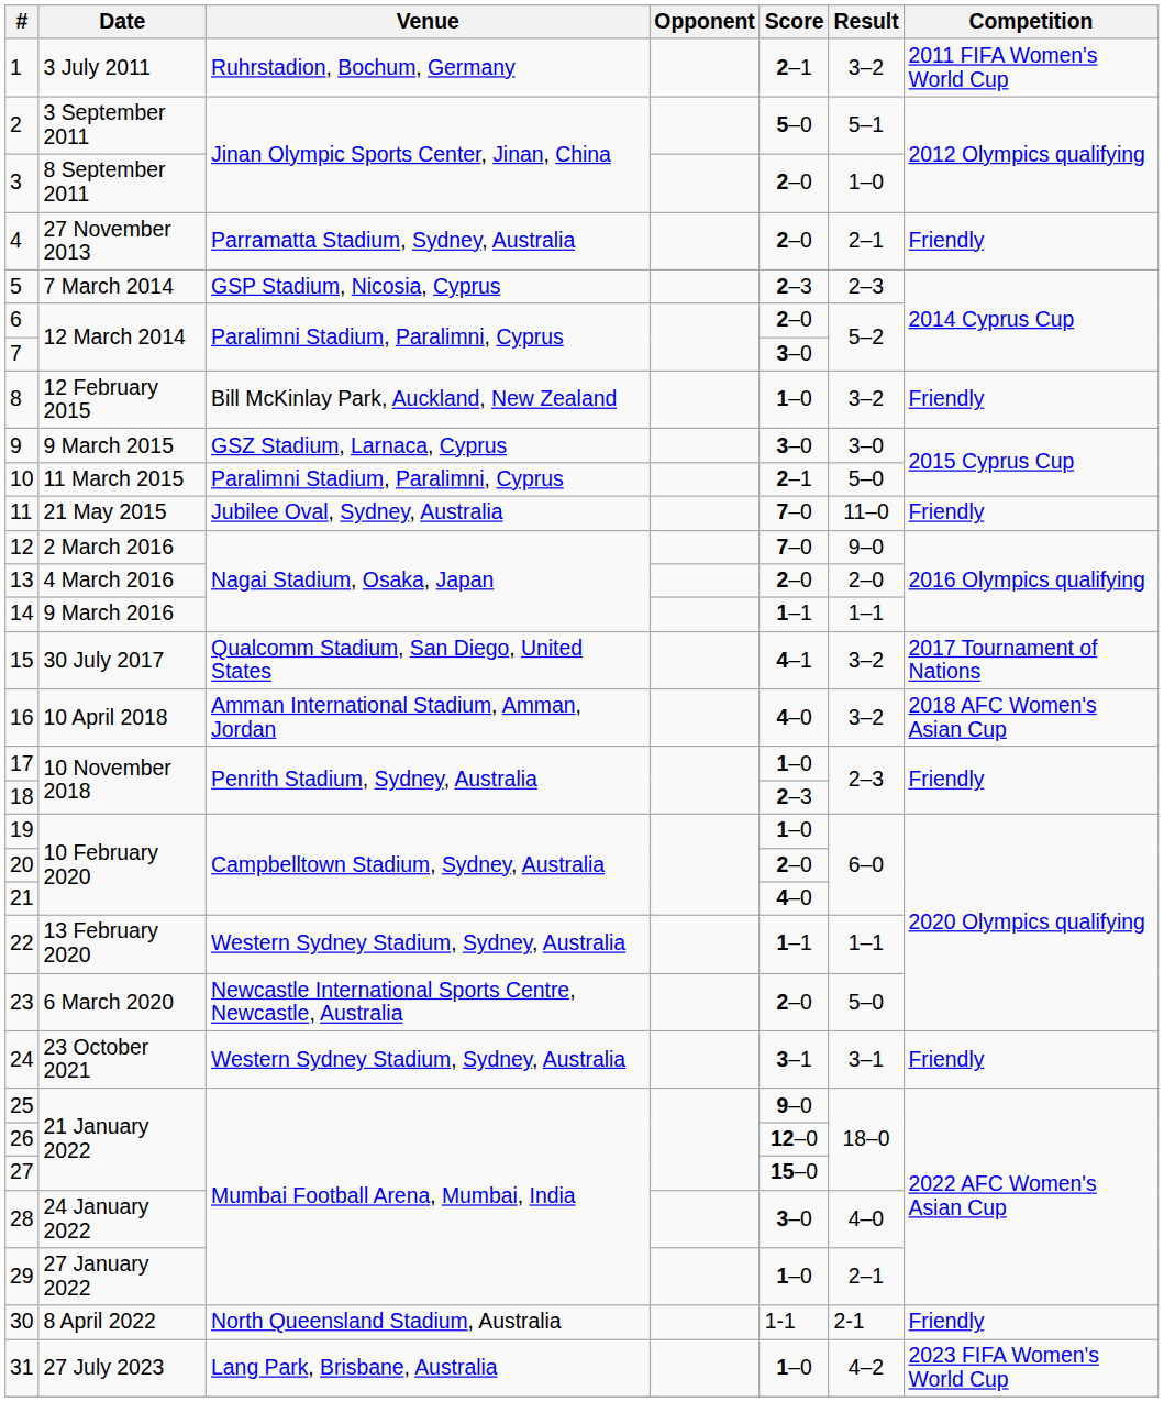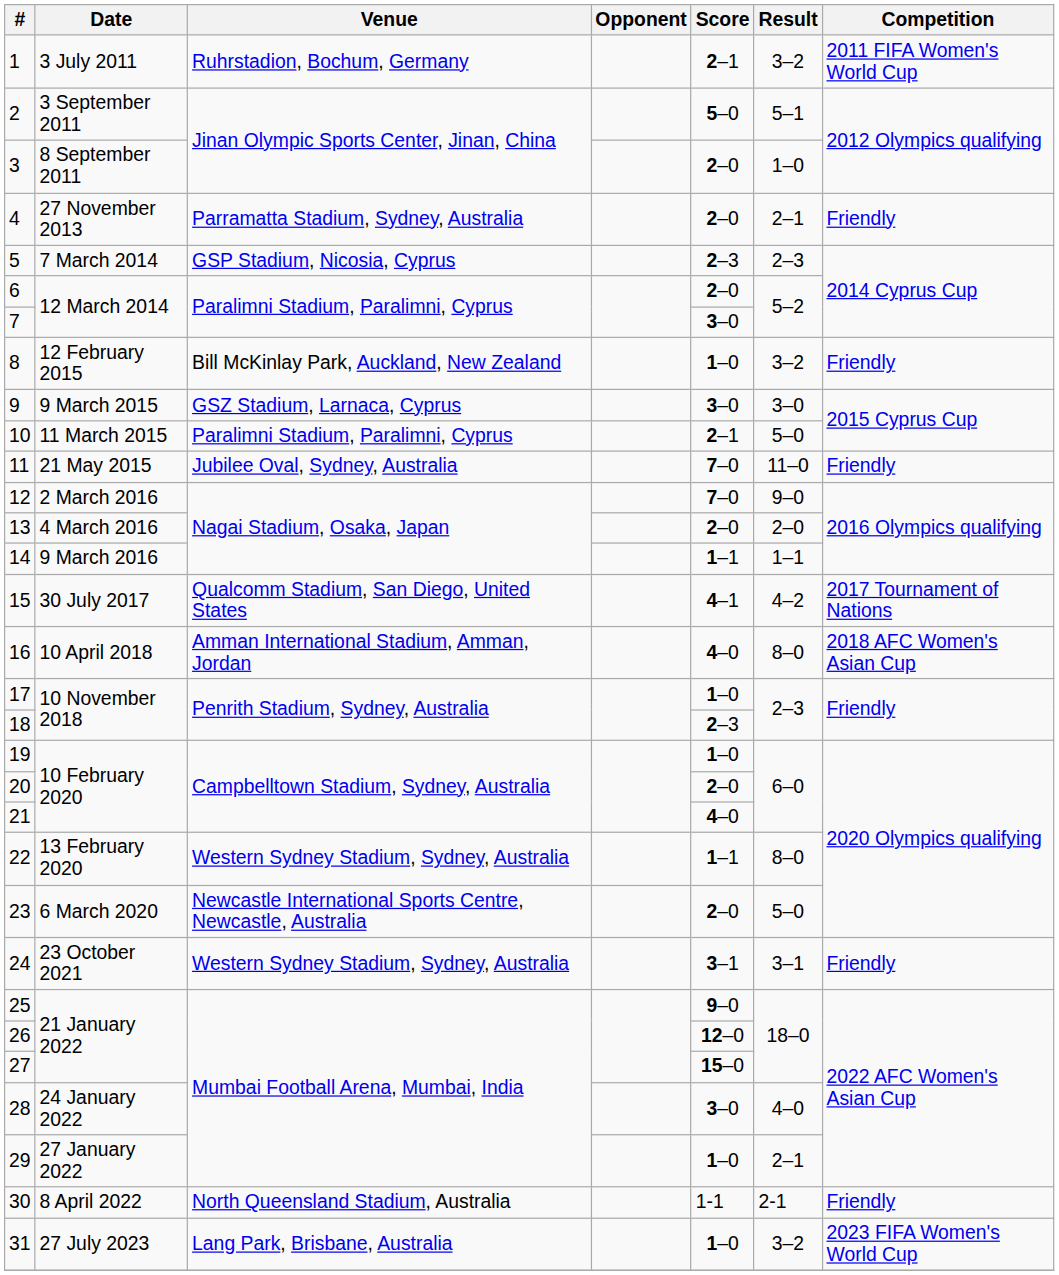 <table class="wikitable sortable plainrowheaders">
 <tr>
 <th>#</th>
 <th>Date</th>
 <th>Venue</th>
 <th>Opponent</th>
 <th>Score</th>
 <th>Result</th>
 <th>Competition</th>
 </tr>
 <tr>
 <td>1</td>
 <td>3 July 2011</td>
 <td><a href='#'>Ruhrstadion</a>, <a href='#'>Bochum</a>, <a href='#'>Germany</a></td>
 <td></td>
 <td align="center"><strong>2</strong>–1</td>
 <td align="center">3–2</td>
 <td><a href='#'>2011 FIFA Women's World Cup</a></td>
 </tr>
 <tr>
 <td>2</td>
 <td>3 September 2011</td>
 <td rowspan=2><a href='#'>Jinan Olympic Sports Center</a>, <a href='#'>Jinan</a>, <a href='#'>China</a></td>
 <td></td>
 <td align="center"><strong>5</strong>–0</td>
 <td align="center">5–1</td>
 <td rowspan="2"><a href='#'>2012 Olympics qualifying</a></td>
 </tr>
 <tr>
 <td>3</td>
 <td>8 September 2011</td>
 <td></td>
 <td align=center><strong>2</strong>–0</td>
 <td align="center">1–0</td>
 </tr>
 <tr>
 <td>4</td>
 <td>27 November 2013</td>
 <td><a href='#'>Parramatta Stadium</a>, <a href='#'>Sydney</a>, <a href='#'>Australia</a></td>
 <td></td>
 <td align="center"><strong>2</strong>–0</td>
 <td align="center">2–1</td>
 <td><a href='#'>Friendly</a></td>
 </tr>
 <tr>
 <td>5</td>
 <td>7 March 2014</td>
 <td><a href='#'>GSP Stadium</a>, <a href='#'>Nicosia</a>, <a href='#'>Cyprus</a></td>
 <td></td>
 <td align="center"><strong>2</strong>–3</td>
 <td align="center">2–3</td>
 <td rowspan="3"><a href='#'>2014 Cyprus Cup</a></td>
 </tr>
 <tr>
 <td>6</td>
 <td rowspan=2>12 March 2014</td>
 <td rowspan=2><a href='#'>Paralimni Stadium</a>, <a href='#'>Paralimni</a>, <a href='#'>Cyprus</a></td>
 <td rowspan=2></td>
 <td align="center"><strong>2</strong>–0</td>
 <td rowspan=2; align="center">5–2</td>
 </tr>
 <tr>
 <td>7</td>
 <td align="center"><strong>3</strong>–0</td>
 </tr>
 <tr>
 <td>8</td>
 <td>12 February 2015</td>
 <td>Bill McKinlay Park, <a href='#'>Auckland</a>, <a href='#'>New Zealand</a></td>
 <td></td>
 <td align="center"><strong>1</strong>–0</td>
 <td align="center">3–2</td>
 <td><a href='#'>Friendly</a></td>
 </tr>
 <tr>
 <td>9</td>
 <td>9 March 2015</td>
 <td><a href='#'>GSZ Stadium</a>, <a href='#'>Larnaca</a>, <a href='#'>Cyprus</a></td>
 <td></td>
 <td align="center"><strong>3</strong>–0</td>
 <td align="center">3–0</td>
 <td rowspan="2"><a href='#'>2015 Cyprus Cup</a></td>
 </tr>
 <tr>
 <td>10</td>
 <td>11 March 2015</td>
 <td><a href='#'>Paralimni Stadium</a>, <a href='#'>Paralimni</a>, <a href='#'>Cyprus</a></td>
 <td></td>
 <td align="center"><strong>2</strong>–1</td>
 <td align="center">5–0</td>
 </tr>
 <tr>
 <td>11</td>
 <td>21 May 2015</td>
 <td><a href='#'>Jubilee Oval</a>, <a href='#'>Sydney</a>, <a href='#'>Australia</a></td>
 <td></td>
 <td align="center"><strong>7</strong>–0</td>
 <td align="center">11–0</td>
 <td><a href='#'>Friendly</a></td>
 </tr>
 <tr>
 <td>12</td>
 <td>2 March 2016</td>
 <td rowspan=3><a href='#'>Nagai Stadium</a>, <a href='#'>Osaka</a>, <a href='#'>Japan</a></td>
 <td></td>
 <td align=center><strong>7</strong>–0</td>
 <td align=center>9–0</td>
 <td rowspan="3"><a href='#'>2016 Olympics qualifying</a></td>
 </tr>
 <tr>
 <td>13</td>
 <td>4 March 2016</td>
 <td></td>
 <td align=center><strong>2</strong>–0</td>
 <td align=center>2–0</td>
 </tr>
 <tr>
 <td>14</td>
 <td>9 March 2016</td>
 <td></td>
 <td align=center><strong>1</strong>–1</td>
 <td align=center>1–1</td>
 </tr>
 <tr>
 <td>15</td>
 <td>30 July 2017</td>
 <td><a href='#'>Qualcomm Stadium</a>, <a href='#'>San Diego</a>, <a href='#'>United States</a></td>
 <td></td>
 <td align=center><strong>4</strong>–1</td>
-<td align="center">3–2</td>
+<td align=center>4–2</td>
 <td><a href='#'>2017 Tournament of Nations</a></td>
 </tr>
 <tr>
 <td>16</td>
 <td>10 April 2018</td>
 <td><a href='#'>Amman International Stadium</a>, <a href='#'>Amman</a>, <a href='#'>Jordan</a></td>
 <td></td>
 <td align=center><strong>4</strong>–0</td>
-<td align="center">3–2</td>
+<td align=center>8–0</td>
 <td><a href='#'>2018 AFC Women's Asian Cup</a></td>
 </tr>
 <tr>
 <td>17</td>
 <td rowspan=2>10 November 2018</td>
 <td rowspan=2><a href='#'>Penrith Stadium</a>, <a href='#'>Sydney</a>, <a href='#'>Australia</a></td>
 <td rowspan=2></td>
 <td align=center><strong>1</strong>–0</td>
 <td rowspan=2; align=center>2–3</td>
 <td rowspan=2><a href='#'>Friendly</a></td>
 </tr>
 <tr>
 <td>18</td>
 <td align="center"><strong>2</strong>–3</td>
 </tr>
 <tr>
 <td>19</td>
 <td rowspan="3">10 February 2020</td>
 <td rowspan="3"><a href='#'>Campbelltown Stadium</a>, <a href='#'>Sydney</a>, <a href='#'>Australia</a></td>
 <td rowspan="3"></td>
 <td align="center"><strong>1</strong>–0</td>
 <td rowspan="3" align="center">6–0</td>
 <td rowspan="5"><a href='#'>2020 Olympics qualifying</a></td>
 </tr>
 <tr>
 <td>20</td>
 <td align="center"><strong>2</strong>–0</td>
 </tr>
 <tr>
 <td>21</td>
 <td align="center"><strong>4</strong>–0</td>
 </tr>
 <tr>
 <td>22</td>
 <td>13 February 2020</td>
 <td><a href='#'>Western Sydney Stadium</a>, <a href='#'>Sydney</a>, <a href='#'>Australia</a></td>
 <td></td>
 <td align="center"><strong>1</strong>–1</td>
-<td align="center">1–1</td>
+<td align=center>8–0</td>
 </tr>
 <tr>
 <td>23</td>
 <td>6 March 2020</td>
 <td><a href='#'>Newcastle International Sports Centre</a>, <a href='#'>Newcastle</a>, <a href='#'>Australia</a></td>
 <td></td>
 <td align="center"><strong>2</strong>–0</td>
 <td align="center">5–0</td>
 </tr>
 <tr>
 <td>24</td>
 <td>23 October 2021</td>
 <td><a href='#'>Western Sydney Stadium</a>, <a href='#'>Sydney</a>, <a href='#'>Australia</a></td>
 <td></td>
 <td align="center"><strong>3</strong>–1</td>
 <td align="center">3–1</td>
 <td><a href='#'>Friendly</a></td>
 </tr>
 <tr>
 <td>25</td>
 <td rowspan="3">21 January 2022</td>
 <td rowspan=5><a href='#'>Mumbai Football Arena</a>, <a href='#'>Mumbai</a>, <a href='#'>India</a></td>
 <td rowspan="3"></td>
 <td align="center"><strong>9</strong>–0</td>
 <td rowspan="3" align="center">18–0</td>
 <td rowspan=5><a href='#'>2022 AFC Women's Asian Cup</a></td>
 </tr>
 <tr>
 <td>26</td>
 <td align=center><strong>12</strong>–0</td>
 </tr>
 <tr>
 <td>27</td>
 <td align=center><strong>15</strong>–0</td>
 </tr>
 <tr>
 <td>28</td>
 <td>24 January 2022</td>
 <td></td>
 <td align=center><strong>3</strong>–0</td>
 <td align=center>4–0</td>
 </tr>
 <tr>
 <td>29</td>
 <td>27 January 2022</td>
 <td></td>
 <td align=center><strong>1</strong>–0</td>
 <td align=center>2–1</td>
 </tr>
 <tr>
 <td>30</td>
 <td>8 April 2022</td>
 <td><a href='#'>North Queensland Stadium</a>, Australia</td>
 <td></td>
 <td>1-1</td>
 <td>2-1</td>
 <td><a href='#'>Friendly</a></td>
 </tr>
 <tr>
 <td>31</td>
 <td>27 July 2023</td>
 <td><a href='#'>Lang Park</a>, <a href='#'>Brisbane</a>, <a href='#'>Australia</a></td>
 <td></td>
 <td align="center"><strong>1</strong>–0</td>
-<td align=center>4–2</td>
+<td align="center">3–2</td>
 <td><a href='#'>2023 FIFA Women's World Cup</a></td>
 </tr>
 <tr>
 </tr>
 </table>
